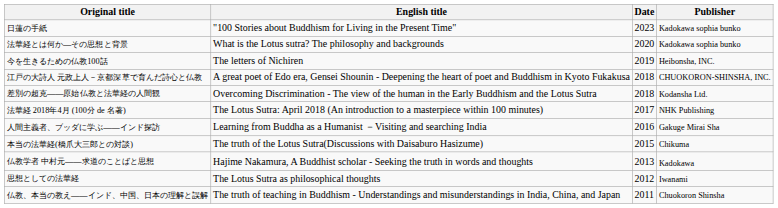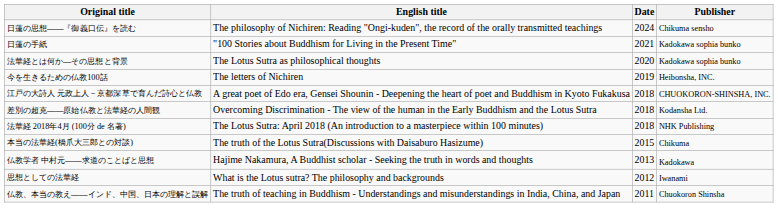 <table class="wikitable">
 <tr>
 <th>Original title</th>
 <th>English title</th>
 <th>Date</th>
 <th>Publisher</th>
 </tr>
 <tr>
+<td><small>日蓮の思想——『御義口伝』を読む </small></td>
+<td>The philosophy of Nichiren: Reading "Ongi-kuden", the record of the orally transmitted teachings</td>
+<td>2024</td>
+<td><small>Chikuma sensho</small></td>
+</tr>
+<tr>
 <td><small>日蓮の手紙</small></td>
 <td>"100 Stories about Buddhism for Living in the Present Time"</td>
-<td>2023</td>
+<td>2021</td>
 <td><small>Kadokawa sophia bunko</small></td>
 </tr>
 <tr>
 <td><small>法華経とは何か—その思想と背景</small></td>
-<td>What is the Lotus sutra? The philosophy and backgrounds</td>
+<td>The Lotus Sutra as philosophical thoughts</td>
 <td>2020</td>
 <td><small>Kadokawa sophia bunko</small></td>
 </tr>
 <tr>
 <td><small>今を生きるための仏教100話</small></td>
 <td>The letters of Nichiren</td>
 <td>2019</td>
 <td><small>Heibonsha, INC.</small></td>
 </tr>
 <tr>
 <td><small>江戸の大詩人 元政上人－京都深草で育んだ詩心と仏教</small></td>
 <td>A great poet of Edo era, Gensei Shounin - Deepening the heart of poet and Buddhism in Kyoto Fukakusa</td>
 <td>2018</td>
 <td><small>CHUOKORON-SHINSHA, INC.</small></td>
 </tr>
 <tr>
 <td><small>差別の超克——原始仏教と法華経の人間観</small></td>
 <td>Overcoming Discrimination - The view of the human in the Early Buddhism and the Lotus Sutra</td>
 <td>2018</td>
 <td><small>Kodansha Ltd.</small></td>
 </tr>
 <tr>
 <td><small>法華経 2018年4月 (100分 de 名著)</small></td>
 <td>The Lotus Sutra: April 2018 (An introduction to a masterpiece within 100 minutes)</td>
-<td>2017</td>
+<td>2018</td>
 <td><small>NHK Publishing</small></td>
-</tr>
-<tr>
-<td><small>人間主義者、ブッダに学ぶ——インド探訪</small></td>
-<td>Learning from Buddha as a Humanist －Visiting and searching India</td>
-<td>2016</td>
-<td><small>Gakuge Mirai Sha</small></td>
 </tr>
 <tr>
 <td><small>本当の法華経(橋爪大三郎との対談)</small></td>
 <td>The truth of the Lotus Sutra(Discussions with Daisaburo Hasizume)</td>
 <td>2015</td>
 <td><small>Chikuma</small></td>
 </tr>
 <tr>
 <td><small>仏教学者 中村元——求道のことばと思想</small></td>
 <td>Hajime Nakamura, A Buddhist scholar - Seeking the truth in words and thoughts</td>
 <td>2013</td>
 <td><sub>Kadokawa</sub></td>
 </tr>
 <tr>
 <td><small>思想としての法華経</small></td>
-<td>The Lotus Sutra as philosophical thoughts</td>
+<td>What is the Lotus sutra? The philosophy and backgrounds</td>
 <td>2012</td>
 <td><small>Iwanami</small></td>
 </tr>
 <tr>
 <td><small>仏教、本当の教え——インド、中国、日本の理解と誤解</small></td>
 <td>The truth of teaching in Buddhism  - Understandings and misunderstandings in India, China, and Japan</td>
 <td>2011</td>
 <td><small>Chuokoron Shinsha</small></td>
 </tr>
 </table>
